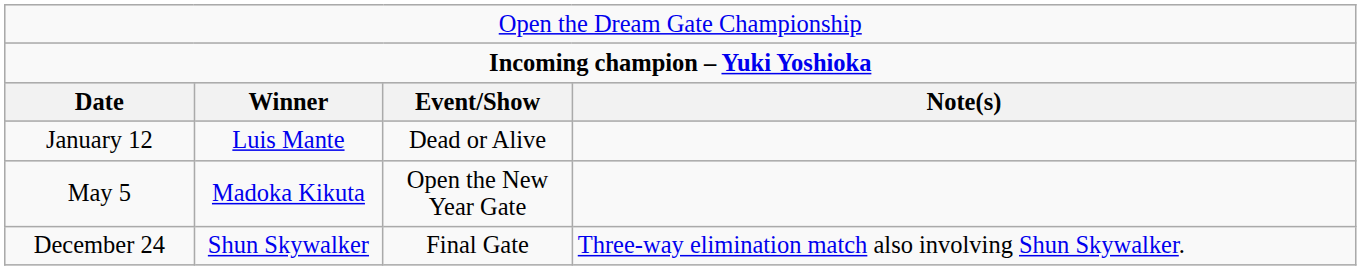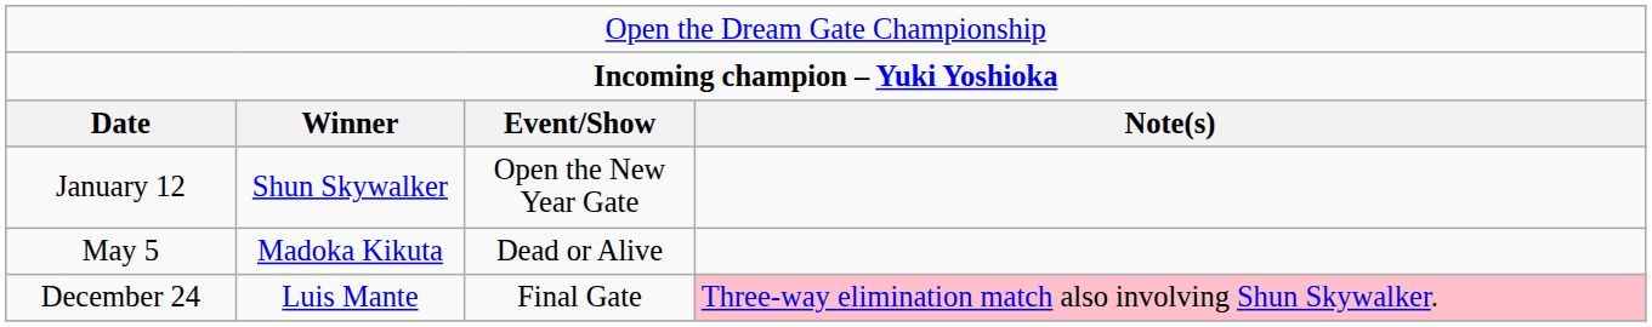 <table class="wikitable" style="text-align:center; width:100%;">
 <tr>
 <td colspan="5" style="text-align: center;"><a href='#'>Open the Dream Gate Championship</a></td>
 </tr>
 <tr>
 <td colspan="5" style="text-align: center;"><strong>Incoming champion – <a href='#'>Yuki Yoshioka</a></strong></td>
 </tr>
 <tr>
 <th width=14%>Date</th>
 <th width=14%>Winner</th>
 <th width=14%>Event/Show</th>
 <th width=58%>Note(s)</th>
 </tr>
 <tr>
 <td>January 12</td>
-<td><a href='#'>Luis Mante</a></td>
-<td>Dead or Alive</td>
+<td><a href='#'>Shun Skywalker</a></td>
+<td>Open the New Year Gate<br></td>
 </tr>
 <tr>
 <td>May 5</td>
 <td><a href='#'>Madoka Kikuta</a></td>
-<td>Open the New Year Gate<br></td>
+<td>Dead or Alive</td>
 <td></td>
 </tr>
 <tr>
 <td>December 24</td>
-<td><a href='#'>Shun Skywalker</a></td>
+<td><a href='#'>Luis Mante</a></td>
 <td>Final Gate</td>
-<td align=left><a href='#'>Three-way elimination match</a> also involving <a href='#'>Shun Skywalker</a>.</td>
+<td align=left style="background: pink;"><a href='#'>Three-way elimination match</a> also involving <a href='#'>Shun Skywalker</a>.</td>
 </tr>
 </table>
